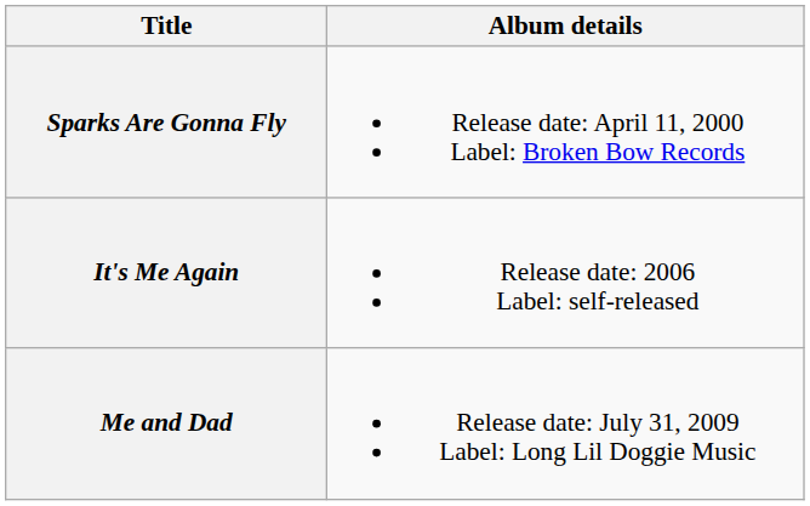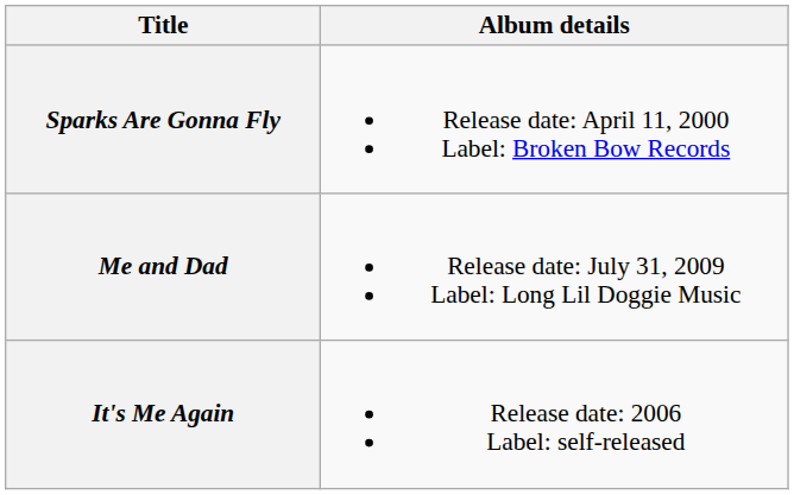 <table class="wikitable plainrowheaders" style="text-align:center;">
 <tr>
 <th style="width:12em;">Title</th>
 <th style="width:18em;">Album details</th>
 </tr>
 <tr>
 <th scope="row"><em>Sparks Are Gonna Fly</em></th>
 <td><br><ul><li>Release date: April 11, 2000</li><li>Label: <a href='#'>Broken Bow Records</a></li></ul></td>
 </tr>
 <tr>
+<th scope="row"><em>Me and Dad</em></th>
+<td><br><ul><li>Release date: July 31, 2009</li><li>Label: Long Lil Doggie Music</li></ul></td>
+</tr>
+<tr>
 <th scope="row"><em>It's Me Again</em></th>
 <td><br><ul><li>Release date: 2006</li><li>Label: self-released</li></ul></td>
 </tr>
-<tr>
-<th scope="row"><em>Me and Dad</em></th>
-<td><br><ul><li>Release date: July 31, 2009</li><li>Label: Long Lil Doggie Music</li></ul></td>
-</tr>
 </table>
